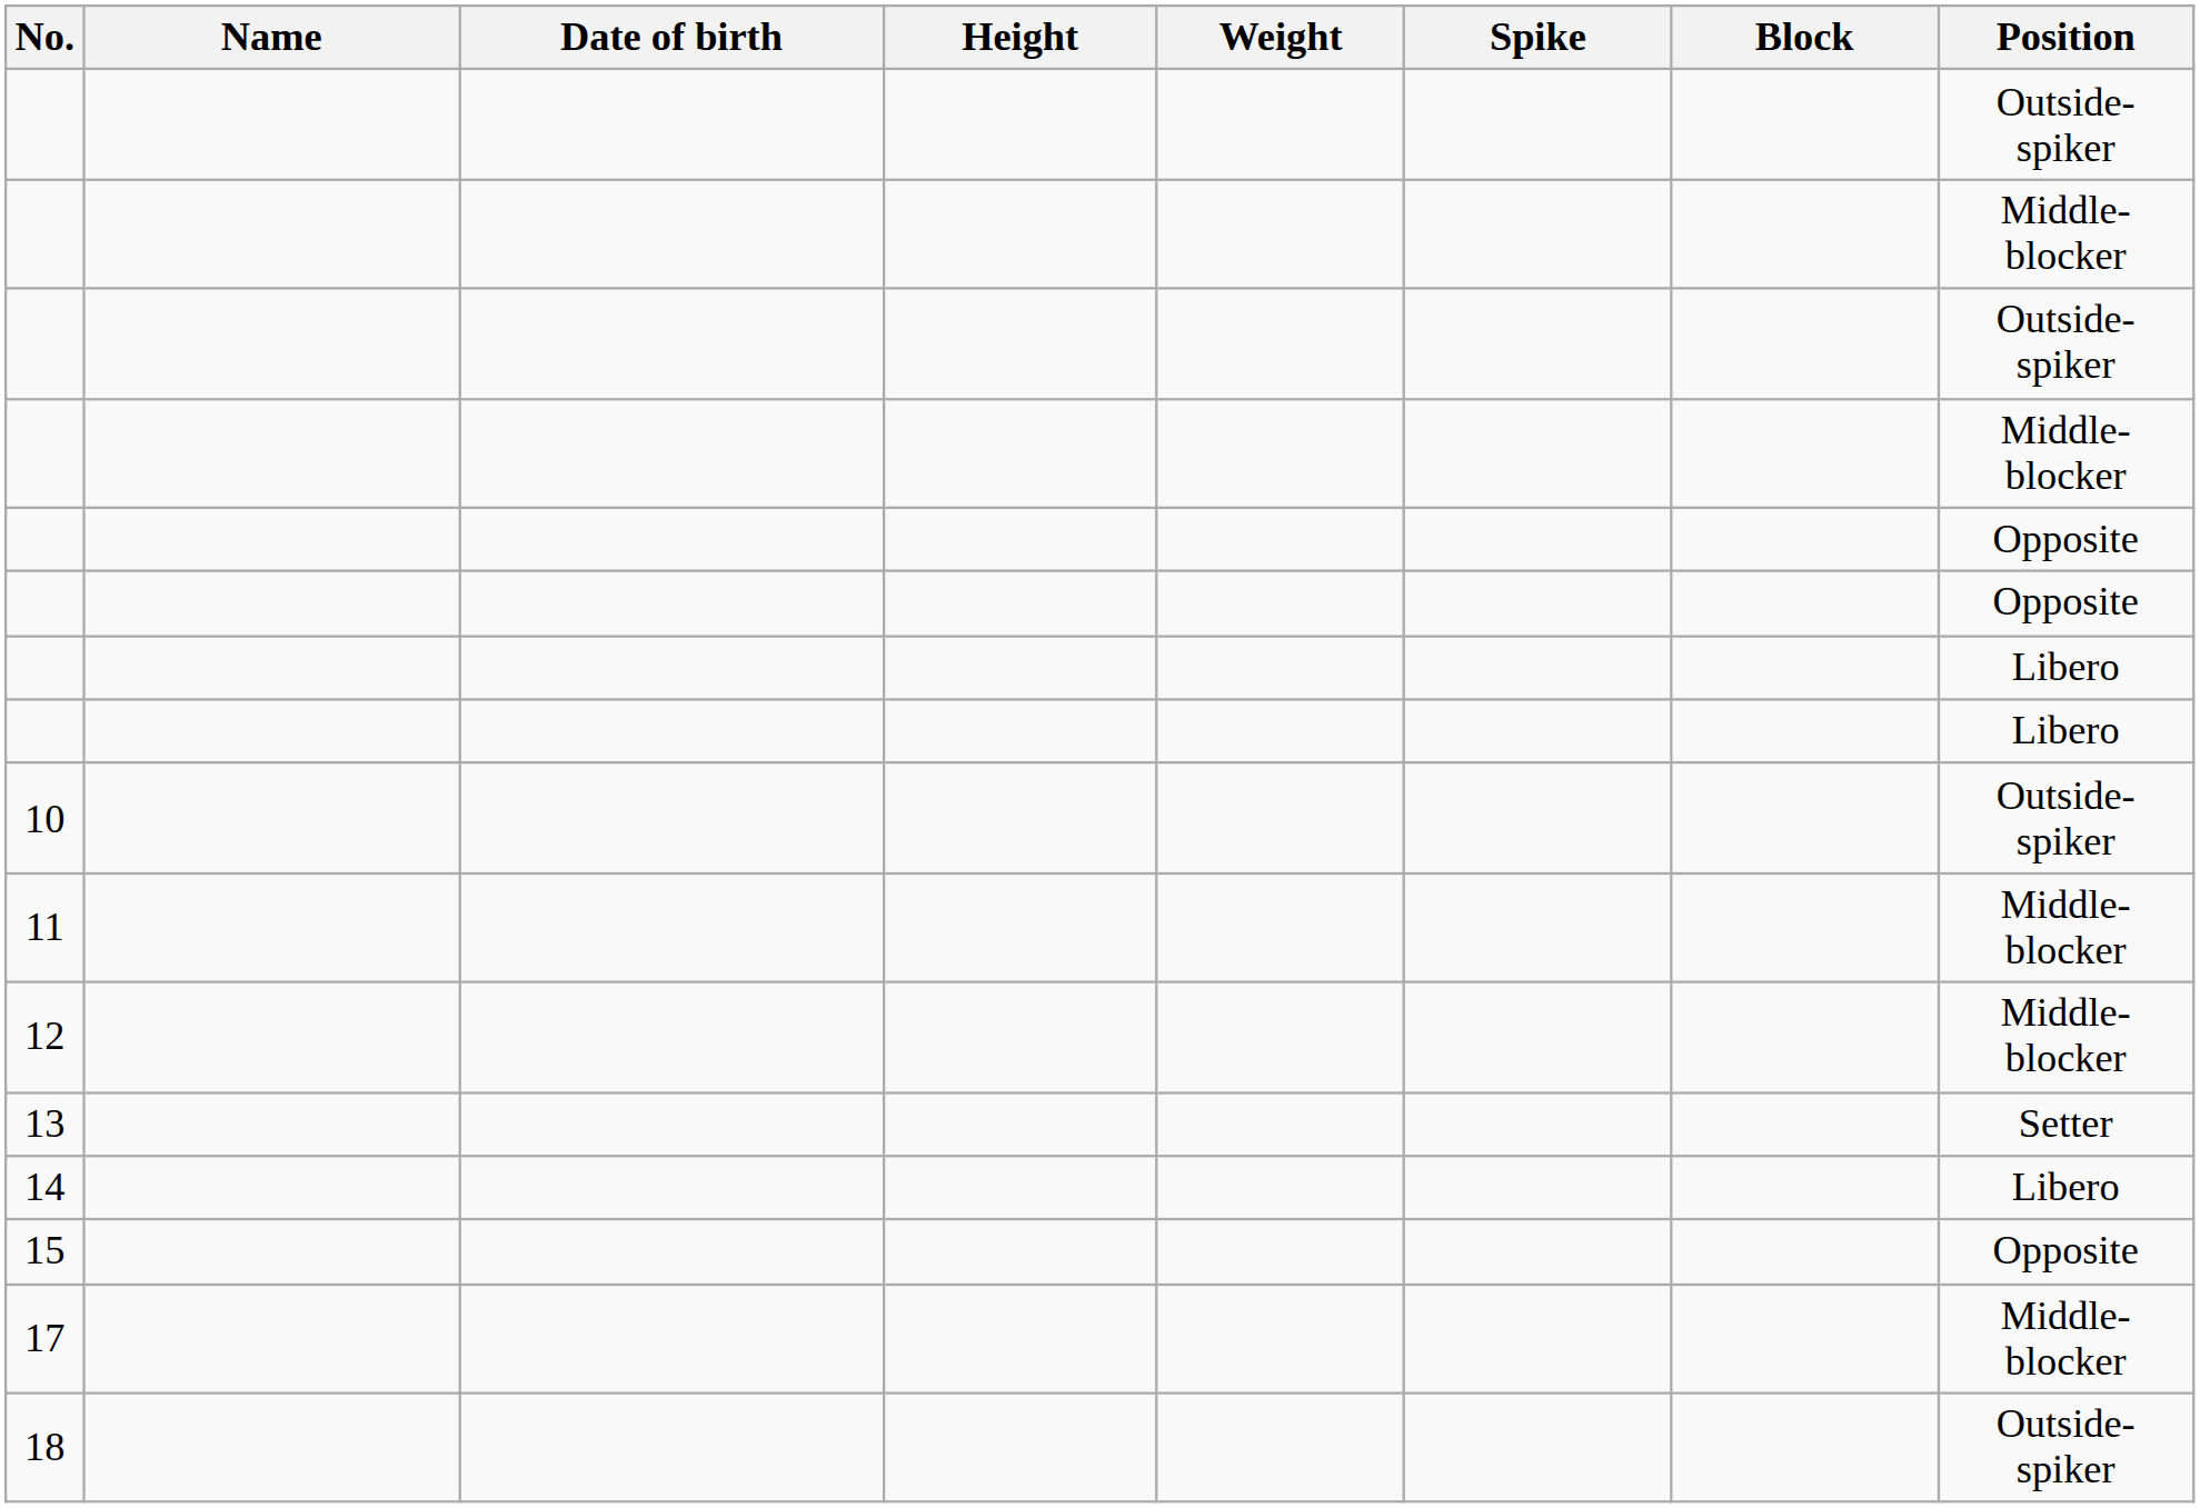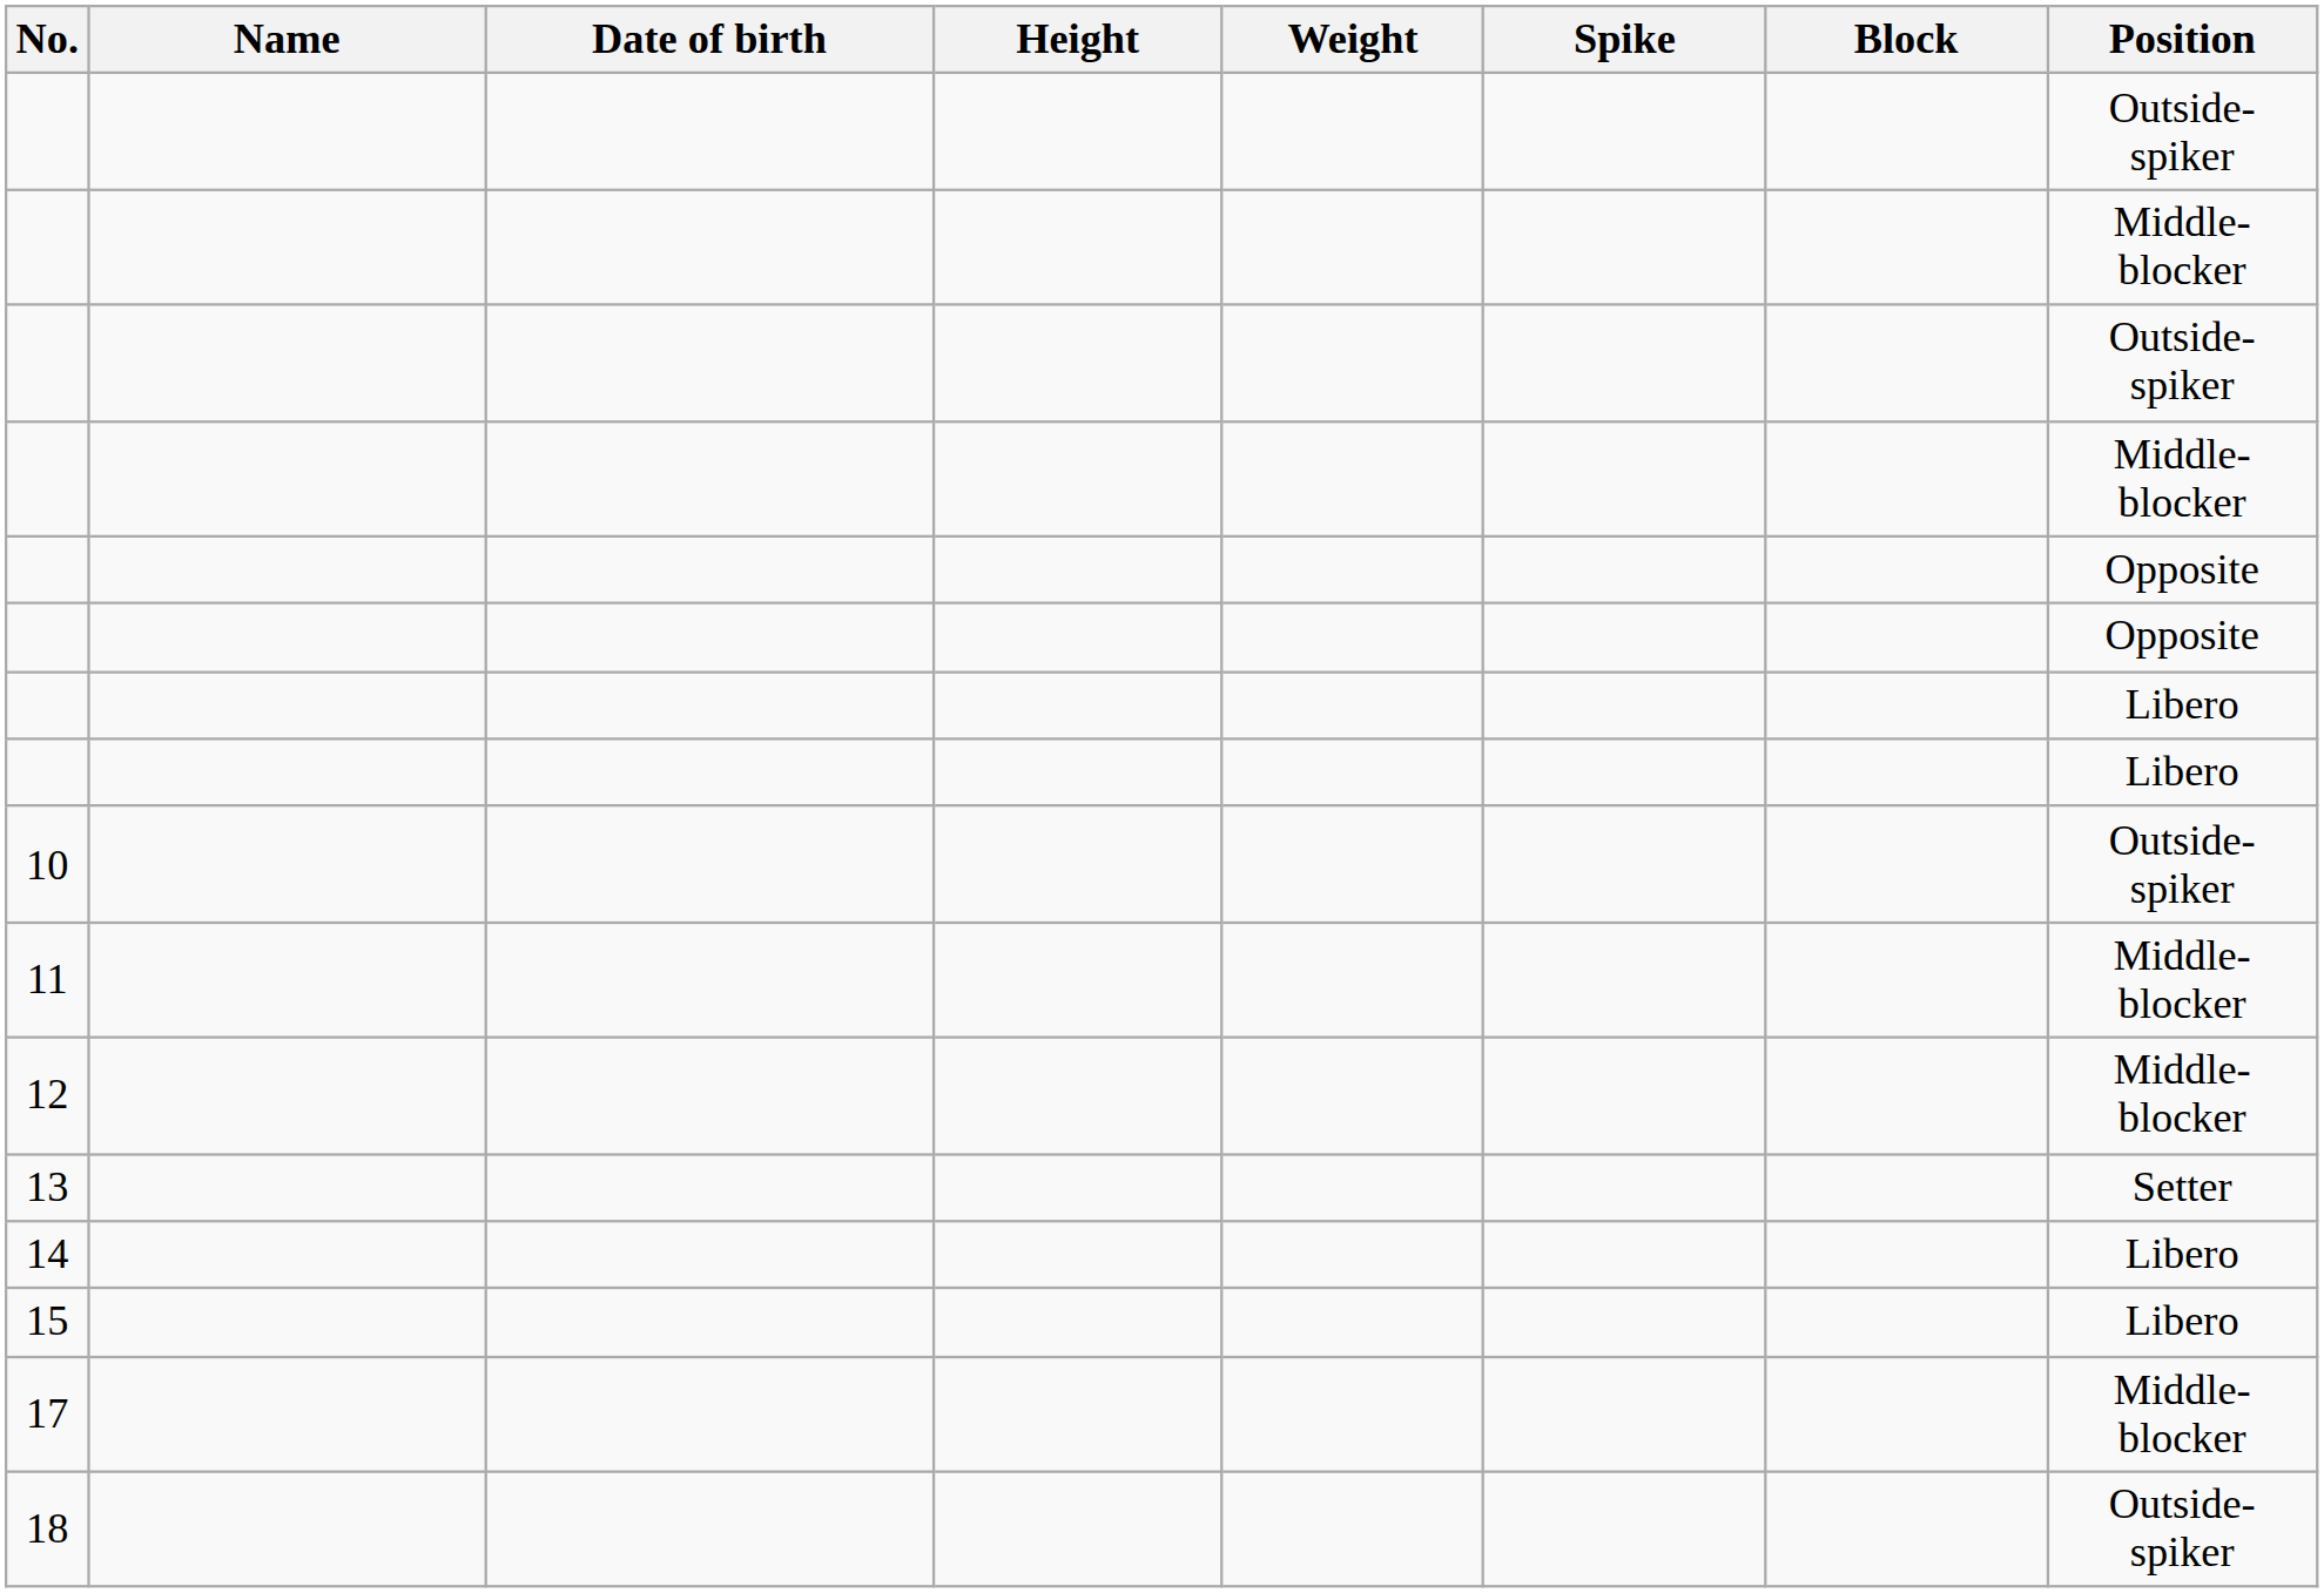 <table class="wikitable sortable" style="font-size:100%; text-align:center;">
 <tr>
 <th>No.</th>
 <th style="width:12em">Name</th>
 <th style="width:14em">Date of birth</th>
 <th style="width:8em">Height</th>
 <th style="width:7em">Weight</th>
 <th style="width:8em">Spike</th>
 <th style="width:8em">Block</th>
 <th style="width:7em">Position</th>
 </tr>
 <tr>
 <td></td>
 <td align=left> </td>
 <td align=right></td>
 <td></td>
 <td></td>
 <td></td>
 <td></td>
 <td>Outside-spiker</td>
 </tr>
 <tr>
 <td></td>
 <td align=left> </td>
 <td align=right></td>
 <td></td>
 <td></td>
 <td></td>
 <td></td>
 <td>Middle-blocker</td>
 </tr>
 <tr>
 <td></td>
 <td align=left> </td>
 <td align=right></td>
 <td></td>
 <td></td>
 <td></td>
 <td></td>
 <td>Outside-spiker</td>
 </tr>
 <tr>
 <td></td>
 <td align=left> </td>
 <td align=right></td>
 <td></td>
 <td></td>
 <td></td>
 <td></td>
 <td>Middle-blocker</td>
 </tr>
 <tr>
 <td></td>
 <td align=left> </td>
 <td align=right></td>
 <td></td>
 <td></td>
 <td></td>
 <td></td>
 <td>Opposite</td>
 </tr>
 <tr>
 <td></td>
 <td align=left> </td>
 <td align=right></td>
 <td></td>
 <td></td>
 <td></td>
 <td></td>
 <td>Opposite</td>
 </tr>
 <tr>
 <td></td>
 <td align=left> </td>
 <td align=right></td>
 <td></td>
 <td></td>
 <td></td>
 <td></td>
 <td>Libero</td>
 </tr>
 <tr>
 <td></td>
 <td align=left> </td>
 <td align=right></td>
 <td></td>
 <td></td>
 <td></td>
 <td></td>
 <td>Libero</td>
 </tr>
 <tr>
 <td>10</td>
 <td align=left> </td>
 <td align=right></td>
 <td></td>
 <td></td>
 <td></td>
 <td></td>
 <td>Outside-spiker</td>
 </tr>
 <tr>
 <td>11</td>
 <td align=left> </td>
 <td align=right></td>
 <td></td>
 <td></td>
 <td></td>
 <td></td>
 <td>Middle-blocker</td>
 </tr>
 <tr>
 <td>12</td>
 <td align=left> </td>
 <td align=right></td>
 <td></td>
 <td></td>
 <td></td>
 <td></td>
 <td>Middle-blocker</td>
 </tr>
 <tr>
 <td>13</td>
 <td align=left> </td>
 <td align=right></td>
 <td></td>
 <td></td>
 <td></td>
 <td></td>
 <td>Setter</td>
 </tr>
 <tr>
 <td>14</td>
 <td align=left> </td>
 <td align=right></td>
 <td></td>
 <td></td>
 <td></td>
 <td></td>
 <td>Libero</td>
 </tr>
 <tr>
 <td>15</td>
 <td align=left> </td>
 <td align=right></td>
 <td></td>
 <td></td>
 <td></td>
 <td></td>
-<td>Opposite</td>
+<td>Libero</td>
 </tr>
 <tr>
 <td>17</td>
 <td align=left> </td>
 <td align=right></td>
 <td></td>
 <td></td>
 <td></td>
 <td></td>
 <td>Middle-blocker</td>
 </tr>
 <tr>
 <td>18</td>
 <td align=left> </td>
 <td align=right></td>
 <td></td>
 <td></td>
 <td></td>
 <td></td>
 <td>Outside-spiker</td>
 </tr>
 </table>
